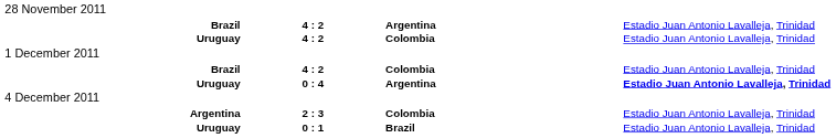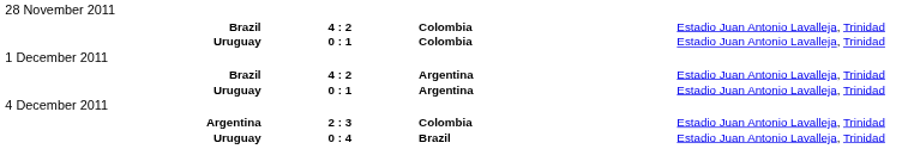 <table width=100% cellspacing=1>
 <tr>
 <th width=20%></th>
 <th width=12%></th>
 <th width=20%></th>
 <th width=33%></th>
 </tr>
 <tr>
 <td>28 November 2011</td>
 </tr>
 <tr style=font-size:90%>
 <td align=right><strong>Brazil</strong></td>
 <td align=center><strong>4 : 2</strong></td>
-<td><strong>Argentina</strong></td>
+<td><strong>Colombia</strong></td>
 <td><a href='#'>Estadio Juan Antonio Lavalleja</a>, <a href='#'>Trinidad</a></td>
 <td></td>
 </tr>
 <tr style=font-size:90%>
 <td align=right><strong>Uruguay</strong></td>
-<td align=center><strong>4 : 2</strong></td>
+<td align=center><strong>0 : 1</strong></td>
 <td><strong>Colombia</strong></td>
 <td><a href='#'>Estadio Juan Antonio Lavalleja</a>, <a href='#'>Trinidad</a></td>
 <td></td>
 </tr>
 <tr>
 <td>1 December 2011</td>
 </tr>
 <tr style=font-size:90%>
 <td align=right><strong>Brazil</strong></td>
 <td align=center><strong>4 : 2</strong></td>
-<td><strong>Colombia</strong></td>
+<td><strong>Argentina</strong></td>
 <td><a href='#'>Estadio Juan Antonio Lavalleja</a>, <a href='#'>Trinidad</a></td>
 <td></td>
 </tr>
 <tr style=font-size:90%>
 <td align=right><strong>Uruguay</strong></td>
-<td align=center><strong>0 : 4</strong></td>
+<td align=center><strong>0 : 1</strong></td>
 <td><strong>Argentina</strong></td>
-<td><strong><a href='#'>Estadio Juan Antonio Lavalleja</a>, <a href='#'>Trinidad</a></strong></td>
+<td><a href='#'>Estadio Juan Antonio Lavalleja</a>, <a href='#'>Trinidad</a></td>
 <td></td>
 </tr>
 <tr>
 <td>4 December 2011</td>
 </tr>
 <tr style=font-size:90%>
 <td align=right><strong>Argentina</strong></td>
 <td align=center><strong>2 : 3</strong></td>
 <td><strong>Colombia</strong></td>
 <td><a href='#'>Estadio Juan Antonio Lavalleja</a>, <a href='#'>Trinidad</a></td>
 <td></td>
 </tr>
 <tr style=font-size:90%>
 <td align=right><strong>Uruguay</strong></td>
-<td align=center><strong>0 : 1</strong></td>
+<td align=center><strong>0 : 4</strong></td>
 <td><strong>Brazil</strong></td>
 <td><a href='#'>Estadio Juan Antonio Lavalleja</a>, <a href='#'>Trinidad</a></td>
 <td></td>
 </tr>
 </table>
